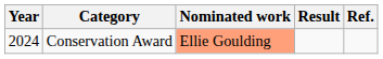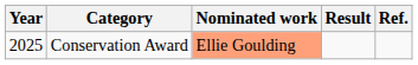 <table class="wikitable">
 <tr>
 <th>Year</th>
 <th>Category</th>
 <th>Nominated work</th>
 <th>Result</th>
 <th>Ref.</th>
 </tr>
 <tr>
-<td>2024</td>
+<td>2025</td>
 <td>Conservation Award</td>
 <td style="background: lightsalmon;">Ellie Goulding</td>
 <td></td>
 <td></td>
 </tr>
 </table>
